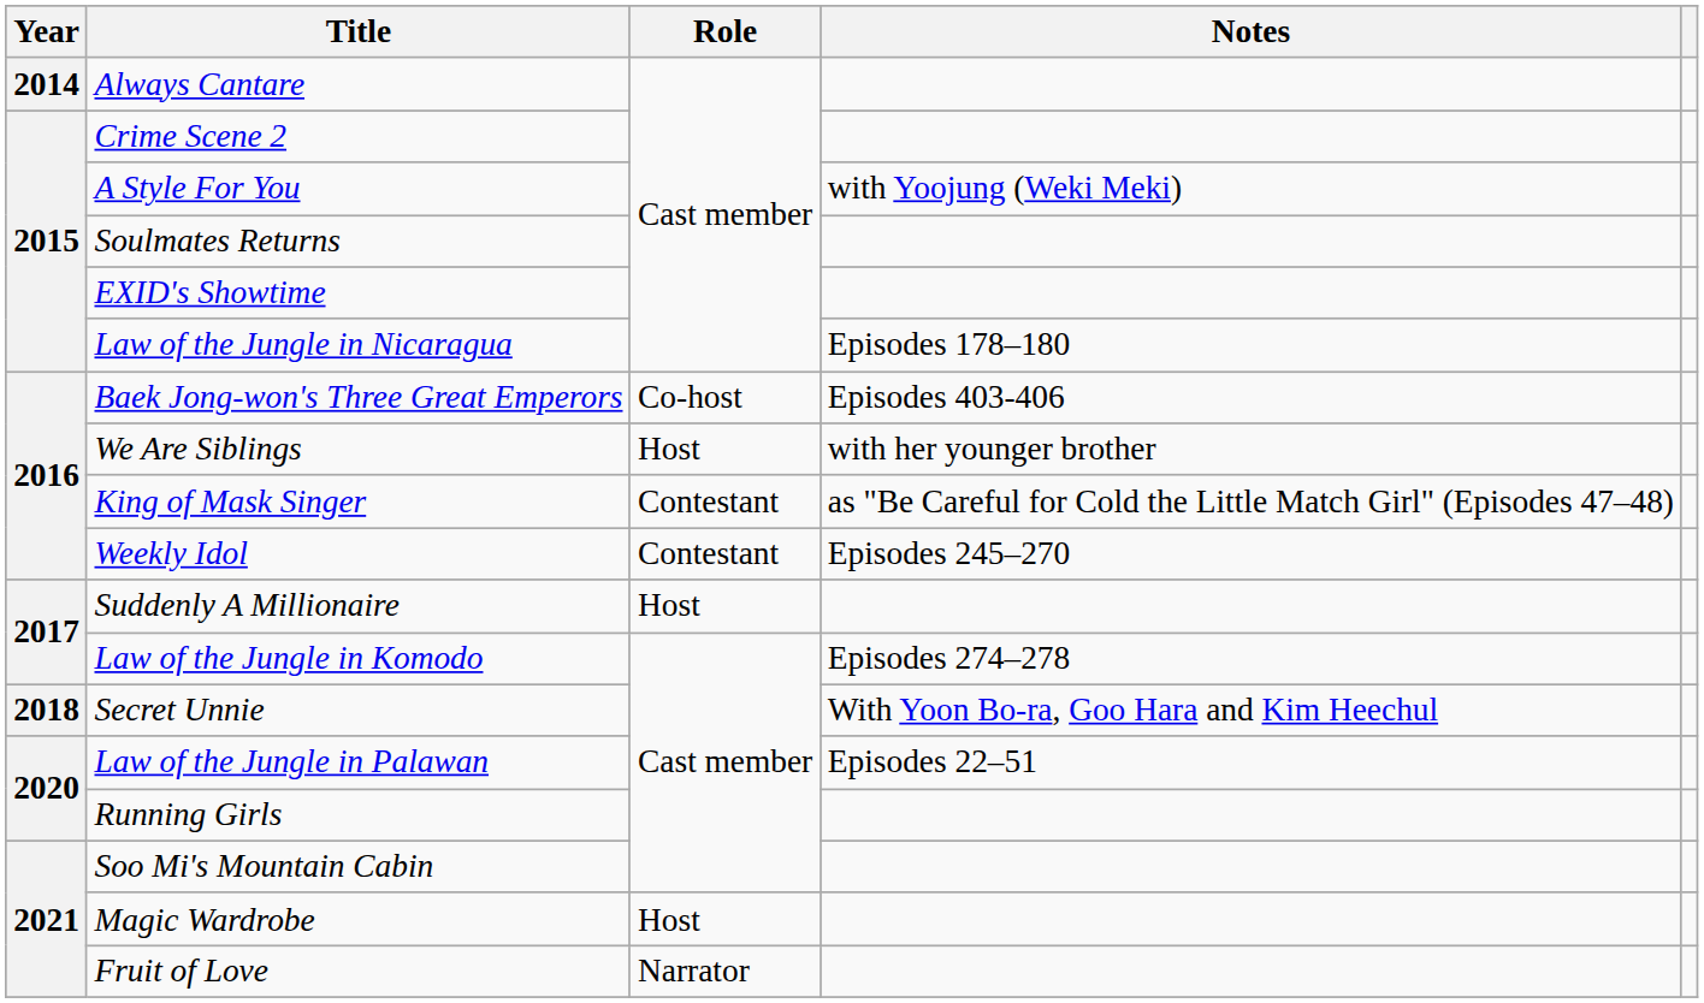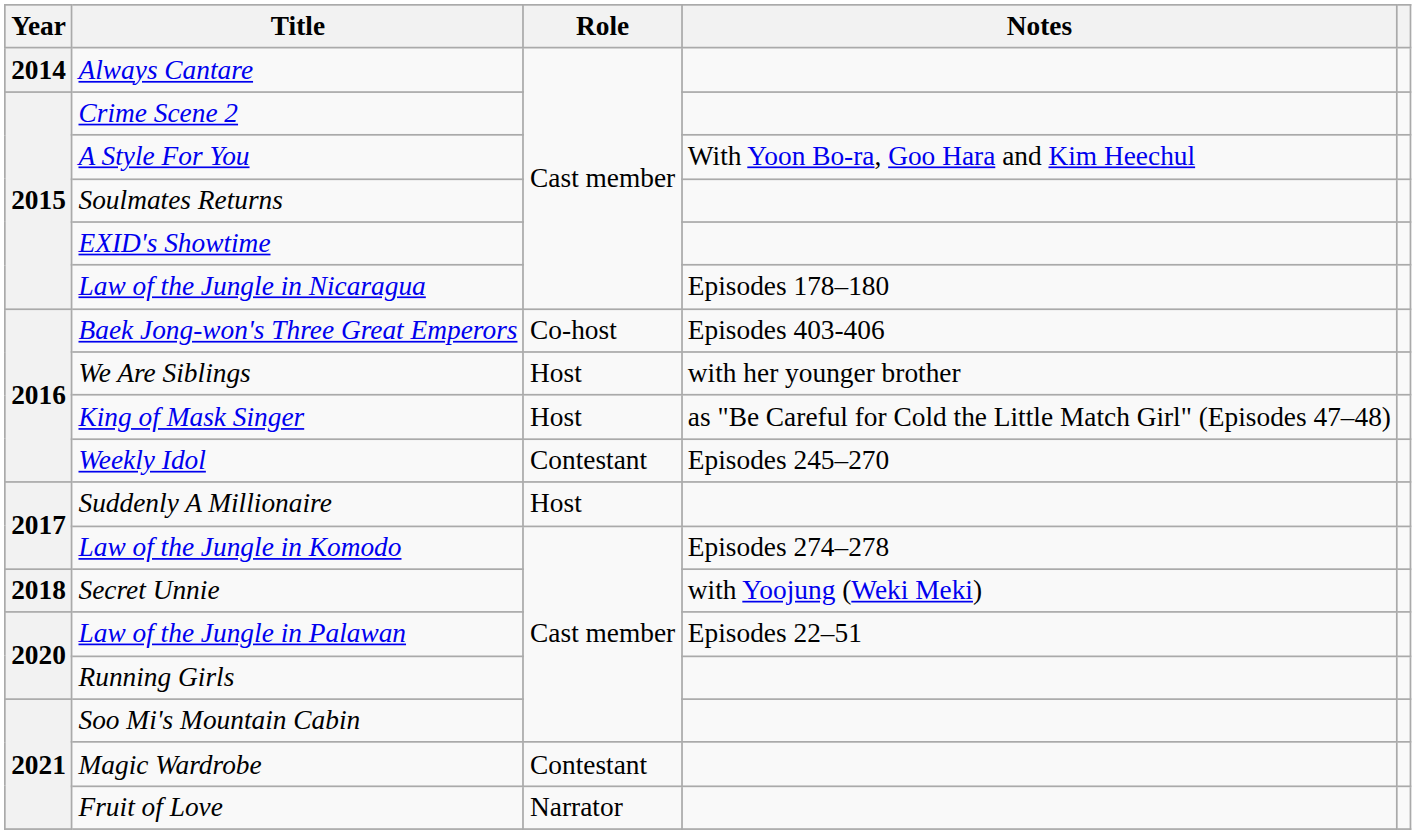 <table class="wikitable plainrowheaders sortable">
 <tr>
 <th scope="col">Year</th>
 <th scope="col">Title</th>
 <th scope="col">Role</th>
 <th scope="col">Notes</th>
 <th scope="col" class="unsortable"></th>
 </tr>
 <tr>
 <th scope="row">2014</th>
 <td><em><a href='#'>Always Cantare</a></em></td>
 <td rowspan="6">Cast member</td>
 <td></td>
 <td style="text-align:center"></td>
 </tr>
 <tr>
 <th scope="row" rowspan="5">2015</th>
 <td><em><a href='#'>Crime Scene 2</a></em></td>
 <td></td>
 <td style="text-align:center"></td>
 </tr>
 <tr>
 <td><em><a href='#'>A Style For You</a></em></td>
-<td>with <a href='#'>Yoojung</a> (<a href='#'>Weki Meki</a>)</td>
+<td>With <a href='#'>Yoon Bo-ra</a>, <a href='#'>Goo Hara</a> and <a href='#'>Kim Heechul</a></td>
 <td style="text-align:center"></td>
 </tr>
 <tr>
 <td><em>Soulmates Returns</em></td>
 <td></td>
 <td style="text-align:center"></td>
 </tr>
 <tr>
 <td><em><a href='#'>EXID's Showtime</a></em></td>
 <td></td>
 <td style="text-align:center"></td>
 </tr>
 <tr>
 <td><em><a href='#'>Law of the Jungle in Nicaragua</a></em></td>
 <td>Episodes 178–180</td>
 <td style="text-align:center"></td>
 </tr>
 <tr>
 <th scope="row" rowspan="4">2016</th>
 <td><em><a href='#'>Baek Jong-won's Three Great Emperors</a></em></td>
 <td>Co-host</td>
 <td>Episodes 403-406</td>
 <td style="text-align:center"></td>
 </tr>
 <tr>
 <td><em>We Are Siblings</em></td>
 <td>Host</td>
 <td>with her younger brother</td>
 <td style="text-align:center"></td>
 </tr>
 <tr>
 <td><em><a href='#'>King of Mask Singer</a></em></td>
-<td>Contestant</td>
+<td>Host</td>
 <td>as "Be Careful for Cold the Little Match Girl" (Episodes 47–48)</td>
 <td style="text-align:center"></td>
 </tr>
 <tr>
 <td><em><a href='#'>Weekly Idol</a></em></td>
 <td>Contestant</td>
 <td>Episodes 245–270</td>
 <td style="text-align:center"></td>
 </tr>
 <tr>
 <th scope="row" rowspan="2">2017</th>
 <td><em>Suddenly A Millionaire</em></td>
 <td>Host</td>
 <td></td>
 <td style="text-align:center"></td>
 </tr>
 <tr>
 <td><em><a href='#'>Law of the Jungle in Komodo</a></em></td>
 <td rowspan="5">Cast member</td>
 <td>Episodes 274–278</td>
 <td style="text-align:center"></td>
 </tr>
 <tr>
 <th scope="row">2018</th>
 <td><em>Secret Unnie</em></td>
-<td>With <a href='#'>Yoon Bo-ra</a>, <a href='#'>Goo Hara</a> and <a href='#'>Kim Heechul</a></td>
+<td>with <a href='#'>Yoojung</a> (<a href='#'>Weki Meki</a>)</td>
 <td style="text-align:center"></td>
 </tr>
 <tr>
 <th scope="row" rowspan="2">2020</th>
 <td><em><a href='#'>Law of the Jungle in Palawan</a></em></td>
 <td>Episodes 22–51</td>
 <td style="text-align:center"></td>
 </tr>
 <tr>
 <td><em>Running Girls </em></td>
 <td></td>
 <td style="text-align:center"></td>
 </tr>
 <tr>
 <th scope="row" rowspan="3">2021</th>
 <td><em>Soo Mi's Mountain Cabin</em></td>
 <td></td>
 <td style="text-align:center"></td>
 </tr>
 <tr>
 <td><em>Magic Wardrobe</em></td>
-<td>Host</td>
+<td>Contestant</td>
 <td></td>
 <td style="text-align:center"></td>
 </tr>
 <tr>
 <td><em>Fruit of Love</em></td>
 <td>Narrator</td>
 <td></td>
 <td style="text-align:center"></td>
 </tr>
 </table>
